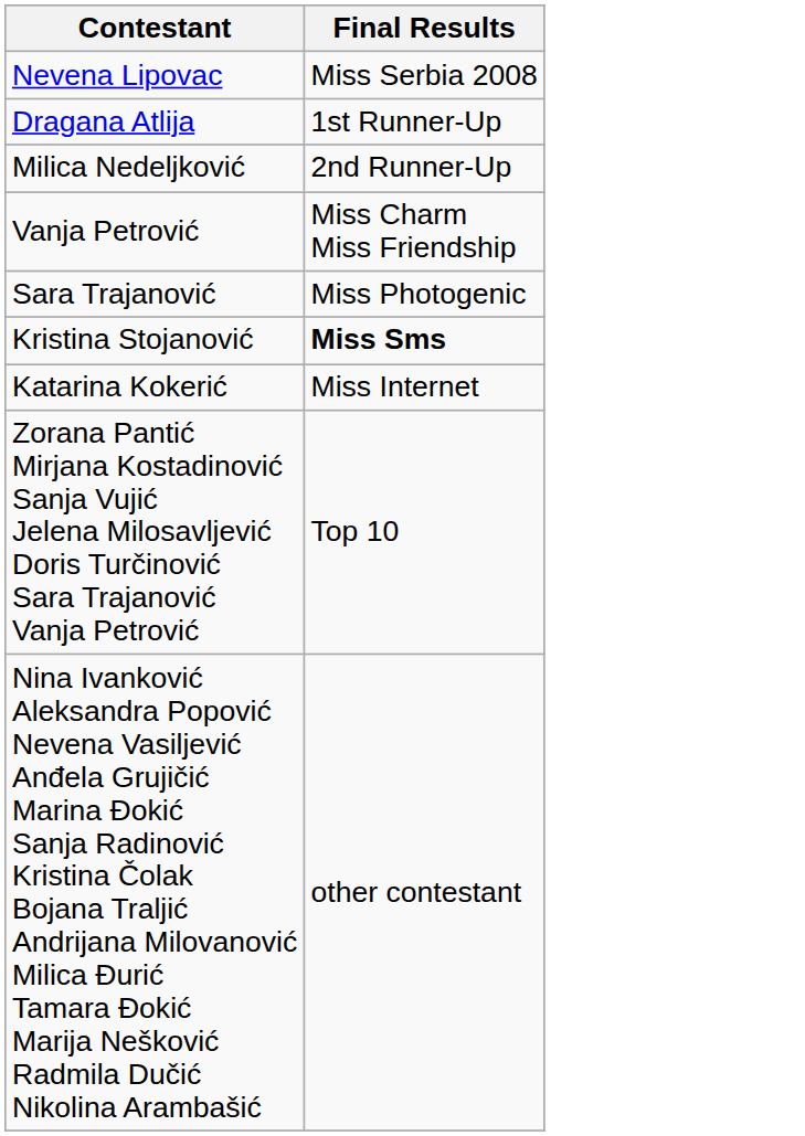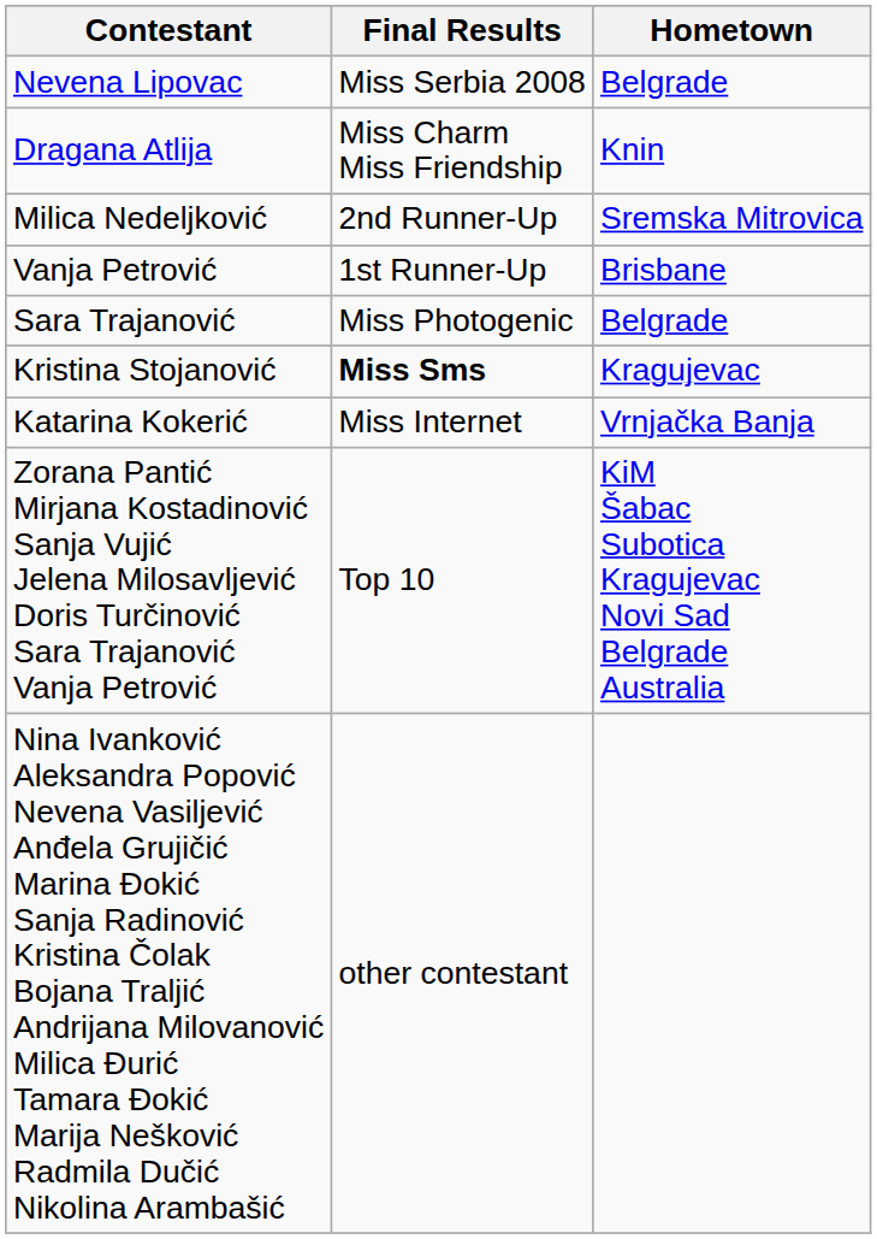 <table class="wikitable sortable">
 <tr>
 <th>Contestant</th>
 <th>Final Results</th>
+<th>Hometown</th>
 </tr>
 <tr>
 <td><a href='#'>Nevena Lipovac</a></td>
 <td>Miss Serbia 2008</td>
+<td><a href='#'>Belgrade</a></td>
 </tr>
 <tr>
 <td><a href='#'>Dragana Atlija</a></td>
-<td>1st Runner-Up</td>
+<td>Miss Charm <br> Miss Friendship</td>
+<td><a href='#'>Knin</a></td>
 </tr>
 <tr>
 <td>Milica Nedeljković</td>
 <td>2nd Runner-Up</td>
+<td><a href='#'>Sremska Mitrovica</a></td>
 </tr>
 <tr>
 <td>Vanja Petrović</td>
-<td>Miss Charm <br> Miss Friendship</td>
+<td>1st Runner-Up</td>
+<td><a href='#'>Brisbane</a></td>
 </tr>
 <tr>
 <td>Sara Trajanović</td>
 <td>Miss Photogenic</td>
+<td><a href='#'>Belgrade</a></td>
 </tr>
 <tr>
 <td>Kristina Stojanović</td>
 <td><strong>Miss Sms</strong></td>
+<td><a href='#'>Kragujevac</a></td>
 </tr>
 <tr>
 <td>Katarina Kokerić</td>
 <td>Miss Internet</td>
+<td><a href='#'>Vrnjačka Banja</a></td>
 </tr>
 <tr>
 <td>Zorana Pantić <br> Mirjana Kostadinović <br>  Sanja Vujić <br> Jelena Milosavljević  <br> Doris Turčinović <br> Sara Trajanović<br> Vanja Petrović<br></td>
 <td>Top 10</td>
+<td><a href='#'>KiM</a><br> <a href='#'>Šabac</a><br><a href='#'>Subotica</a><br><a href='#'>Kragujevac</a><br><a href='#'>Novi Sad</a><br><a href='#'>Belgrade</a><br><a href='#'>Australia</a></td>
 </tr>
 <tr>
 <td>Nina Ivanković  <br> Aleksandra Popović <br> Nevena Vasiljević<br>Anđela Grujičić <br>Marina Đokić <br>Sanja Radinović <br> Kristina Čolak <br> Bojana Traljić <br> Andrijana Milovanović <br> Milica Đurić <br> Tamara Đokić <br>Marija Nešković <br> Radmila Dučić <br> Nikolina Arambašić</td>
 <td>other contestant</td>
+<td></td>
 </tr>
 </table>
